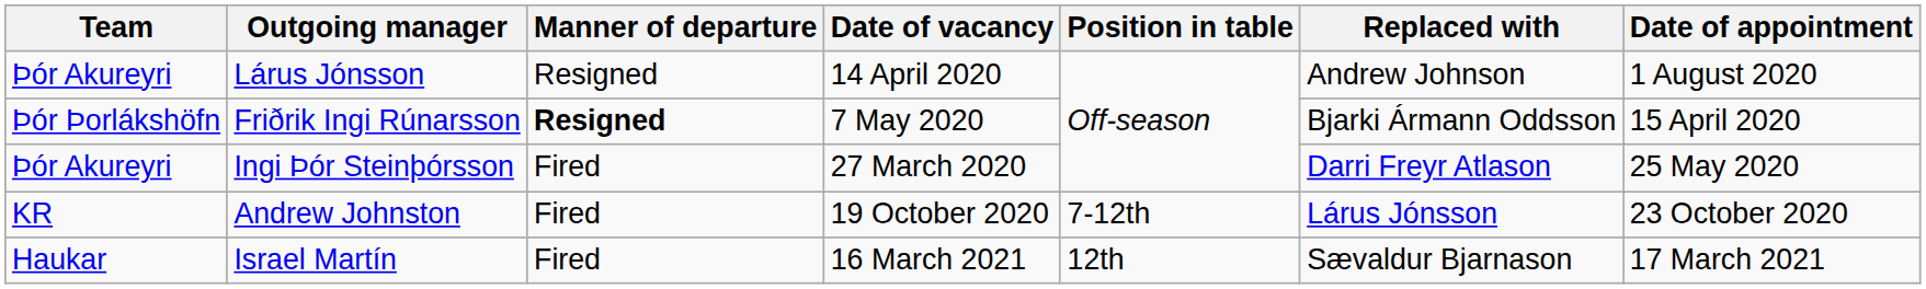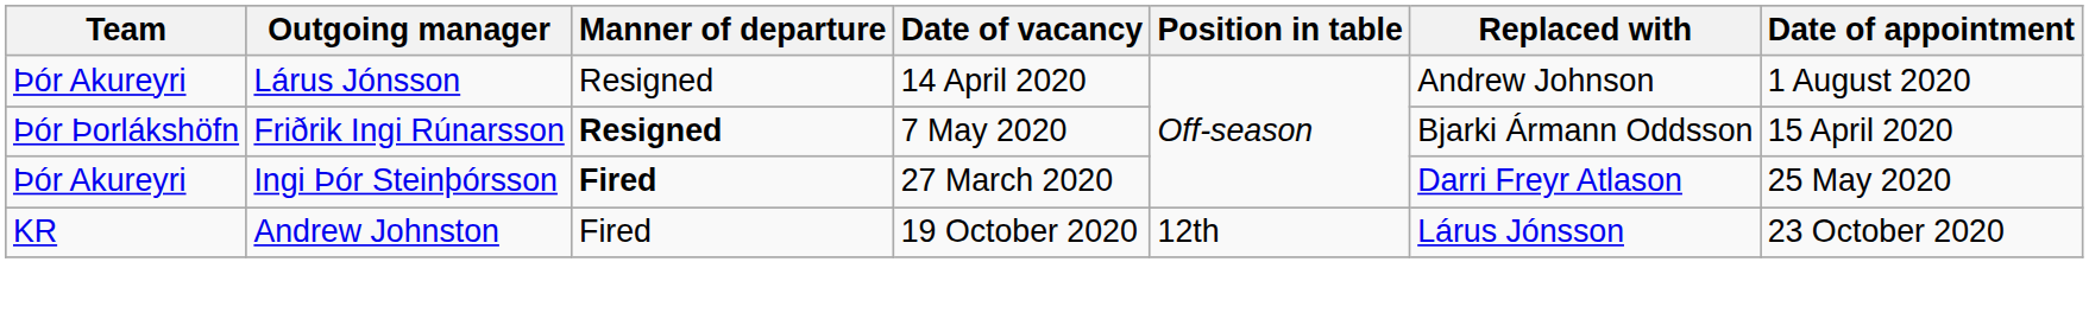 <table class="wikitable sortable">
 <tr>
 <th>Team</th>
 <th>Outgoing manager</th>
 <th>Manner of departure</th>
 <th>Date of vacancy</th>
 <th>Position in table</th>
 <th>Replaced with</th>
 <th>Date of appointment</th>
 </tr>
 <tr>
 <td><a href='#'>Þór Akureyri</a></td>
 <td> <a href='#'>Lárus Jónsson</a></td>
 <td>Resigned</td>
 <td>14 April 2020</td>
 <td rowspan=3><em>Off-season</em></td>
 <td> Andrew Johnson</td>
 <td>1 August 2020</td>
 </tr>
 <tr>
 <td><a href='#'>Þór Þorlákshöfn</a></td>
 <td> <a href='#'>Friðrik Ingi Rúnarsson</a></td>
 <td><strong>Resigned</strong></td>
 <td>7 May 2020</td>
 <td> Bjarki Ármann Oddsson</td>
 <td>15 April 2020</td>
 </tr>
 <tr>
 <td><a href='#'>Þór Akureyri</a></td>
 <td> <a href='#'>Ingi Þór Steinþórsson</a></td>
-<td>Fired</td>
+<td><strong>Fired</strong></td>
 <td>27 March 2020</td>
 <td> <a href='#'>Darri Freyr Atlason</a></td>
 <td>25 May 2020</td>
 </tr>
 <tr>
 <td><a href='#'>KR</a></td>
 <td> <a href='#'>Andrew Johnston</a></td>
 <td>Fired</td>
 <td>19 October 2020</td>
-<td>7-12th</td>
+<td>12th</td>
 <td> <a href='#'>Lárus Jónsson</a></td>
 <td>23 October 2020</td>
 </tr>
-<tr>
-<td><a href='#'>Haukar</a></td>
-<td> <a href='#'>Israel Martín</a></td>
-<td>Fired</td>
-<td>16 March 2021</td>
-<td>12th</td>
-<td> Sævaldur Bjarnason</td>
-<td>17 March 2021</td>
-</tr>
 </table>
